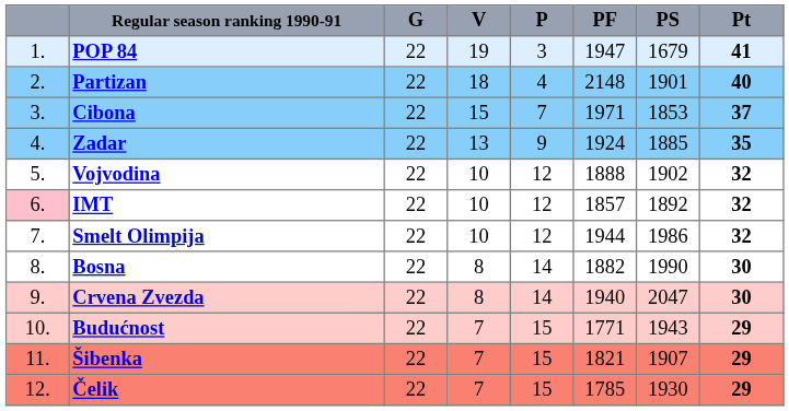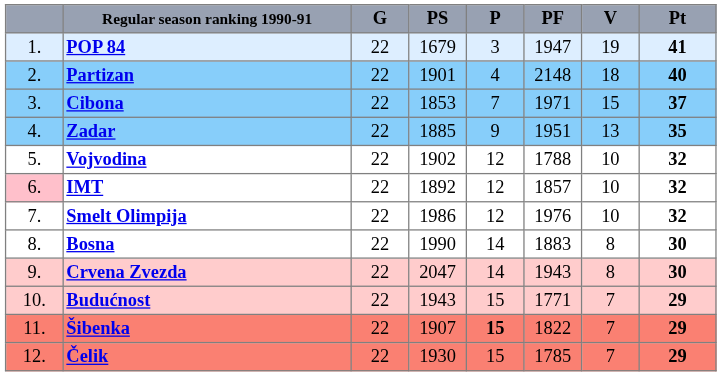 <table align=center style="font-size: 90%; border-collapse:collapse" border=1 cellspacing=0 cellpadding=2>
 <tr align=center bgcolor=#98A1B2>
 <th width=40></th>
 <th width=220><span><small>Regular season ranking 1990-91</small></span></th>
 <th width="40"><span>G</span></th>
-<th width="40"><span>V</span></th>
+<th width="40"><span>PS</span></th>
 <th width="40"><span>P</span></th>
 <th width="40"><span>PF</span></th>
-<th width="40"><span>PS</span></th>
+<th width="40"><span>V</span></th>
 <th width=55><span>Pt</span></th>
 </tr>
 <tr align=center style="background:#DDEEFF">
 <td>1.</td>
 <td style="text-align:left;"><strong><a href='#'>POP 84</a></strong></td>
 <td>22</td>
-<td>19</td>
+<td>1679</td>
 <td>3</td>
 <td>1947</td>
-<td>1679</td>
+<td>19</td>
 <td><strong>41</strong></td>
 </tr>
 <tr align=center style="background:#87CEFA">
 <td>2.</td>
 <td style="text-align:left;"><strong><a href='#'>Partizan</a></strong></td>
 <td>22</td>
-<td>18</td>
+<td>1901</td>
 <td>4</td>
 <td>2148</td>
-<td>1901</td>
+<td>18</td>
 <td><strong>40</strong></td>
 </tr>
 <tr align=center style="background:#87CEFA">
 <td>3.</td>
 <td style="text-align:left;"><strong><a href='#'>Cibona</a></strong></td>
 <td>22</td>
-<td>15</td>
+<td>1853</td>
 <td>7</td>
 <td>1971</td>
-<td>1853</td>
+<td>15</td>
 <td><strong>37</strong></td>
 </tr>
 <tr align=center style="background:#87CEFA">
 <td>4.</td>
 <td style="text-align:left;"><strong><a href='#'>Zadar</a></strong></td>
 <td>22</td>
+<td>1885</td>
+<td>9</td>
+<td>1951</td>
 <td>13</td>
-<td>9</td>
-<td>1924</td>
-<td>1885</td>
 <td><strong>35</strong></td>
 </tr>
 <tr align=center>
 <td>5.</td>
 <td style="text-align:left;"><strong><a href='#'>Vojvodina</a></strong></td>
 <td>22</td>
+<td>1902</td>
+<td>12</td>
+<td>1788</td>
 <td>10</td>
-<td>12</td>
-<td>1888</td>
-<td>1902</td>
 <td><strong>32</strong></td>
 </tr>
 <tr align=center>
 <td style="background: pink;">6.</td>
 <td style="text-align:left;"><strong><a href='#'>IMT</a></strong></td>
 <td>22</td>
-<td>10</td>
+<td>1892</td>
 <td>12</td>
 <td>1857</td>
-<td>1892</td>
+<td>10</td>
 <td><strong>32</strong></td>
 </tr>
 <tr align=center>
 <td>7.</td>
 <td style="text-align:left;"><strong><a href='#'>Smelt Olimpija</a></strong></td>
 <td>22</td>
+<td>1986</td>
+<td>12</td>
+<td>1976</td>
 <td>10</td>
-<td>12</td>
-<td>1944</td>
-<td>1986</td>
 <td><strong>32</strong></td>
 </tr>
 <tr align=center>
 <td>8.</td>
 <td style="text-align:left;"><strong><a href='#'>Bosna</a></strong></td>
 <td>22</td>
+<td>1990</td>
+<td>14</td>
+<td>1883</td>
 <td>8</td>
-<td>14</td>
-<td>1882</td>
-<td>1990</td>
 <td><strong>30</strong></td>
 </tr>
 <tr align=center style="background:#FFCCCC">
 <td>9.</td>
 <td style="text-align:left;"><strong><a href='#'>Crvena Zvezda</a></strong></td>
 <td>22</td>
+<td>2047</td>
+<td>14</td>
+<td>1943</td>
 <td>8</td>
-<td>14</td>
-<td>1940</td>
-<td>2047</td>
 <td><strong>30</strong></td>
 </tr>
 <tr align=center style="background:#FFCCCC">
 <td>10.</td>
 <td style="text-align:left;"><strong><a href='#'>Budućnost</a></strong></td>
 <td>22</td>
-<td>7</td>
+<td>1943</td>
 <td>15</td>
 <td>1771</td>
-<td>1943</td>
+<td>7</td>
 <td><strong>29</strong></td>
 </tr>
 <tr align=center style="background:#FA8072">
 <td>11.</td>
 <td style="text-align:left;"><strong><a href='#'>Šibenka</a></strong></td>
 <td>22</td>
+<td>1907</td>
+<td><strong>15</strong></td>
+<td>1822</td>
 <td>7</td>
-<td>15</td>
-<td>1821</td>
-<td>1907</td>
 <td><strong>29</strong></td>
 </tr>
 <tr align=center style="background:#FA8072">
 <td>12.</td>
 <td style="text-align:left;"><strong><a href='#'>Čelik</a></strong></td>
 <td>22</td>
-<td>7</td>
+<td>1930</td>
 <td>15</td>
 <td>1785</td>
-<td>1930</td>
+<td>7</td>
 <td><strong>29</strong></td>
 </tr>
 </table>
